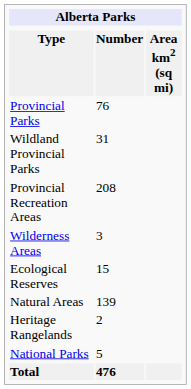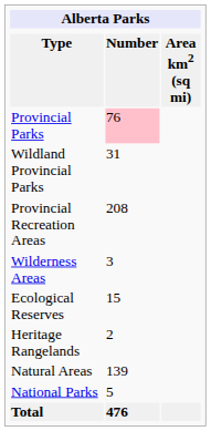 <table class="infobox" style="width:220px;">
 <tr>
 <th colspan="3" style="text-align:center; background:lavender">Alberta Parks</th>
 </tr>
 <tr>
 <th colspan="3" style="text-align:center;"></th>
 </tr>
 <tr style="background:#f0f0f0;">
 <th>Type</th>
 <th>Number</th>
 <th>Area km<sup>2</sup><br>(sq mi)</th>
 </tr>
 <tr>
 <td><a href='#'>Provincial Parks</a></td>
-<td>76</td>
+<td style="background: pink;">76</td>
 <td></td>
 </tr>
 <tr>
 <td>Wildland Provincial Parks</td>
 <td>31</td>
 <td></td>
 </tr>
 <tr>
 <td>Provincial Recreation Areas</td>
 <td>208</td>
 <td></td>
 </tr>
 <tr>
 <td><a href='#'>Wilderness Areas</a></td>
 <td>3</td>
 <td></td>
 </tr>
 <tr>
 <td>Ecological Reserves</td>
 <td>15</td>
 <td></td>
 </tr>
 <tr>
-<td>Natural Areas</td>
-<td>139</td>
+<td>Heritage Rangelands</td>
+<td>2</td>
 <td></td>
 </tr>
 <tr>
-<td>Heritage Rangelands</td>
-<td>2</td>
+<td>Natural Areas</td>
+<td>139</td>
 <td></td>
 </tr>
 <tr>
 <td><a href='#'>National Parks</a></td>
 <td>5</td>
 <td></td>
 </tr>
 <tr style="font-weight:bold; background:#f0f0f0;">
 <td>Total</td>
 <td>476</td>
 <td></td>
 </tr>
 </table>
